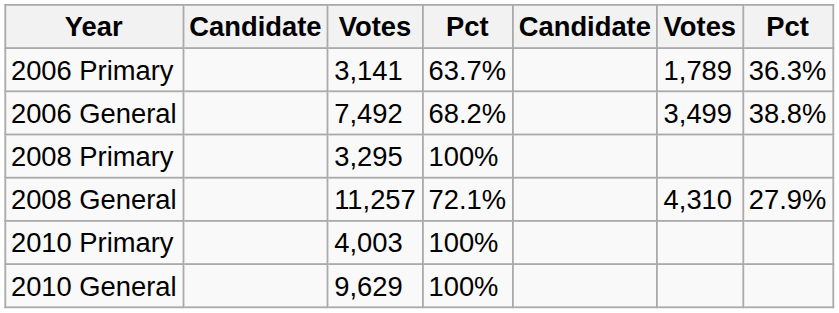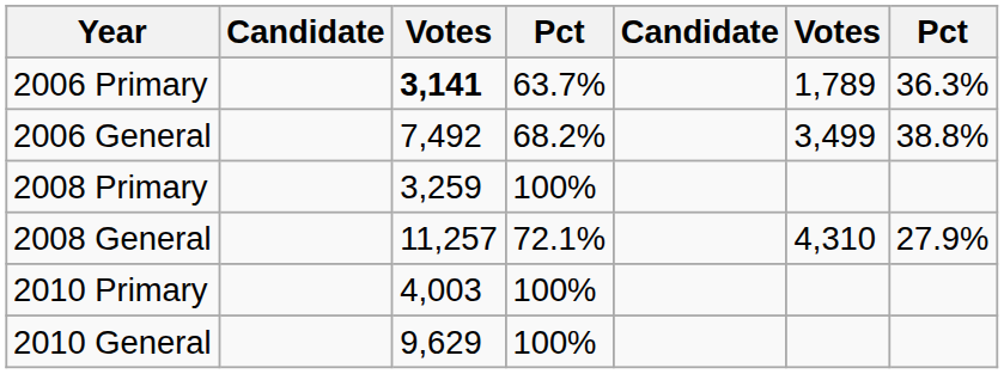 <table class="wikitable" style="margin:0.5em ; font-size:95%">
 <tr>
 <th>Year</th>
 <th>Candidate</th>
 <th>Votes</th>
 <th>Pct</th>
 <th>Candidate</th>
 <th>Votes</th>
 <th>Pct</th>
 </tr>
 <tr>
 <td>2006 Primary</td>
 <td></td>
-<td>3,141</td>
+<td><strong>3,141</strong></td>
 <td>63.7%</td>
 <td></td>
 <td>1,789</td>
 <td>36.3%</td>
 </tr>
 <tr>
 <td>2006 General</td>
 <td></td>
 <td>7,492</td>
 <td>68.2%</td>
 <td></td>
 <td>3,499</td>
 <td>38.8%</td>
 </tr>
 <tr>
 <td>2008 Primary</td>
 <td></td>
-<td>3,295</td>
+<td>3,259</td>
 <td>100%</td>
 <td></td>
 <td></td>
 <td></td>
 </tr>
 <tr>
 <td>2008 General</td>
 <td></td>
 <td>11,257</td>
 <td>72.1%</td>
 <td></td>
 <td>4,310</td>
 <td>27.9%</td>
 </tr>
 <tr>
 <td>2010 Primary</td>
 <td></td>
 <td>4,003</td>
 <td>100%</td>
 <td></td>
 <td></td>
 <td></td>
 </tr>
 <tr>
 <td>2010 General</td>
 <td></td>
 <td>9,629</td>
 <td>100%</td>
 <td></td>
 <td></td>
 <td></td>
 </tr>
 </table>
